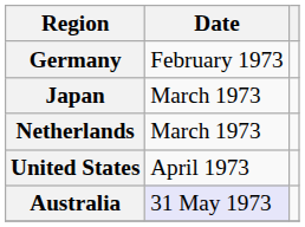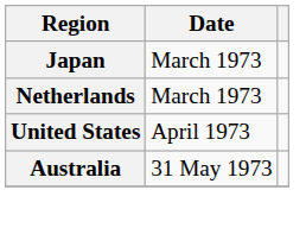 <table class="wikitable plainrowheaders">
 <tr>
 <th scope="col">Region</th>
 <th scope="col">Date</th>
 <th scope="col"></th>
-</tr>
-<tr>
-<th scope="row">Germany</th>
-<td>February 1973</td>
-<td></td>
 </tr>
 <tr>
 <th scope="row">Japan</th>
 <td>March 1973</td>
 <td></td>
 </tr>
 <tr>
 <th scope="row">Netherlands</th>
 <td>March 1973</td>
 <td></td>
 </tr>
 <tr>
 <th scope="row">United States</th>
 <td>April 1973</td>
 <td></td>
 </tr>
 <tr>
 <th scope="row">Australia</th>
-<td style="background: lavender;">31 May 1973</td>
+<td>31 May 1973</td>
 <td></td>
 </tr>
 <tr>
 </tr>
 </table>
